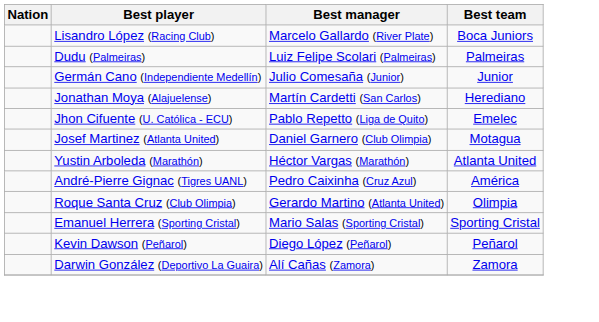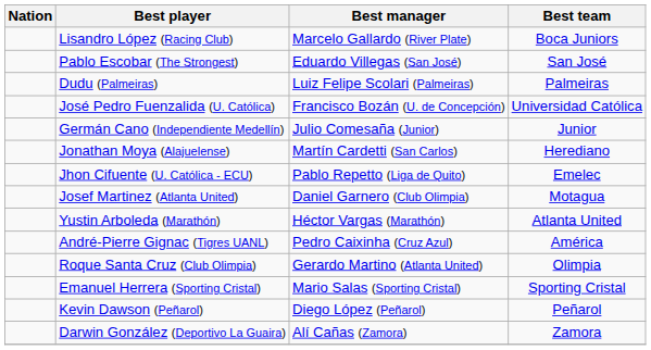 <table class="wikitable">
 <tr>
 <th>Nation</th>
 <th>Best player</th>
 <th>Best manager</th>
 <th>Best team</th>
 </tr>
 <tr>
 <td></td>
 <td> <a href='#'>Lisandro López</a> <small>(<a href='#'>Racing Club</a>)</small></td>
 <td> <a href='#'>Marcelo Gallardo</a> <small>(<a href='#'>River Plate</a>)</small></td>
 <td align="center"><a href='#'>Boca Juniors</a></td>
 </tr>
 <tr>
 <td></td>
+<td> <a href='#'>Pablo Escobar</a> <small>(<a href='#'>The Strongest</a>)</small></td>
+<td> <a href='#'>Eduardo Villegas</a> <small>(<a href='#'>San José</a>)</small></td>
+<td align="center"><a href='#'>San José</a></td>
+</tr>
+<tr>
+<td></td>
 <td> <a href='#'>Dudu</a> <small>(<a href='#'>Palmeiras</a>)</small></td>
 <td> <a href='#'>Luiz Felipe Scolari</a> <small>(<a href='#'>Palmeiras</a>)</small></td>
 <td align="center"><a href='#'>Palmeiras</a></td>
+</tr>
+<tr>
+<td></td>
+<td> <a href='#'>José Pedro Fuenzalida</a> <small>(<a href='#'>U. Católica</a>)</small></td>
+<td> <a href='#'>Francisco Bozán</a> <small>(<a href='#'>U. de Concepción</a>)</small></td>
+<td align="center"><a href='#'>Universidad Católica</a></td>
 </tr>
 <tr>
 <td></td>
 <td> <a href='#'>Germán Cano</a> <small>(<a href='#'>Independiente Medellín</a>)</small></td>
 <td> <a href='#'>Julio Comesaña</a> <small>(<a href='#'>Junior</a>)</small></td>
 <td align="center"><a href='#'>Junior</a></td>
 </tr>
 <tr>
 <td></td>
 <td> <a href='#'>Jonathan Moya</a> <small>(<a href='#'>Alajuelense</a>)</small></td>
 <td> <a href='#'>Martín Cardetti</a> <small>(<a href='#'>San Carlos</a>)</small></td>
 <td align="center"><a href='#'>Herediano</a></td>
 </tr>
 <tr>
 <td></td>
 <td> <a href='#'>Jhon Cifuente</a> <small>(<a href='#'>U. Católica - ECU</a>)</small></td>
 <td> <a href='#'>Pablo Repetto</a> <small>(<a href='#'>Liga de Quito</a>)</small></td>
 <td align="center"><a href='#'>Emelec</a></td>
 </tr>
 <tr>
 <td></td>
 <td> <a href='#'>Josef Martinez</a> <small>(<a href='#'>Atlanta United</a>)</small></td>
 <td> <a href='#'>Daniel Garnero</a> <small>(<a href='#'>Club Olimpia</a>)</small></td>
 <td align="center"><a href='#'>Motagua</a></td>
 </tr>
 <tr>
 <td></td>
 <td> <a href='#'>Yustin Arboleda</a> <small>(<a href='#'>Marathón</a>)</small></td>
 <td> <a href='#'>Héctor Vargas</a> <small>(<a href='#'>Marathón</a>)</small></td>
 <td align="center"><a href='#'>Atlanta United</a></td>
 </tr>
 <tr>
 <td></td>
 <td> <a href='#'>André-Pierre Gignac</a> <small>(<a href='#'>Tigres UANL</a>)</small></td>
 <td> <a href='#'>Pedro Caixinha</a> <small>(<a href='#'>Cruz Azul</a>)</small></td>
 <td align="center"><a href='#'>América</a></td>
 </tr>
 <tr>
 <td></td>
 <td> <a href='#'>Roque Santa Cruz</a> <small>(<a href='#'>Club Olimpia</a>)</small></td>
 <td> <a href='#'>Gerardo Martino</a> <small>(<a href='#'>Atlanta United</a>)</small></td>
 <td align="center"><a href='#'>Olimpia</a></td>
 </tr>
 <tr>
 <td></td>
 <td> <a href='#'>Emanuel Herrera</a> <small>(<a href='#'>Sporting Cristal</a>)</small></td>
 <td> <a href='#'>Mario Salas</a> <small>(<a href='#'>Sporting Cristal</a>)</small></td>
 <td align="center"><a href='#'>Sporting Cristal</a></td>
 </tr>
 <tr>
 <td></td>
 <td> <a href='#'>Kevin Dawson</a> <small>(<a href='#'>Peñarol</a>)</small></td>
 <td> <a href='#'>Diego López</a> <small>(<a href='#'>Peñarol</a>)</small></td>
 <td align="center"><a href='#'>Peñarol</a></td>
 </tr>
 <tr>
 <td></td>
 <td> <a href='#'>Darwin González</a> <small>(<a href='#'>Deportivo La Guaira</a>)</small></td>
 <td> <a href='#'>Alí Cañas</a> <small>(<a href='#'>Zamora</a>)</small></td>
 <td align="center"><a href='#'>Zamora</a></td>
 </tr>
 <tr>
 </tr>
 </table>
